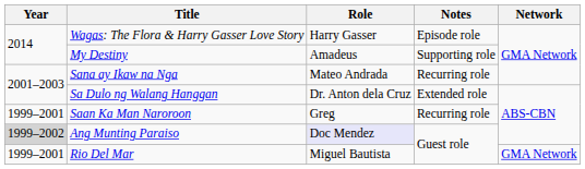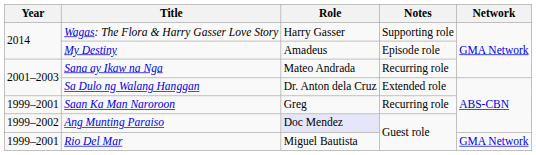 <table class="wikitable">
 <tr>
 <th>Year</th>
 <th>Title</th>
 <th>Role</th>
 <th>Notes</th>
 <th>Network</th>
 </tr>
 <tr>
 <td rowspan="2">2014</td>
 <td><em><a href='#'>Wagas</a>: The Flora & Harry Gasser Love Story</em></td>
 <td>Harry Gasser</td>
-<td>Episode role</td>
+<td>Supporting role</td>
 <td rowspan="3"><a href='#'>GMA Network</a></td>
 </tr>
 <tr>
 <td><em><a href='#'>My Destiny</a></em></td>
 <td>Amadeus</td>
-<td>Supporting role</td>
+<td>Episode role</td>
 </tr>
 <tr>
 <td rowspan="2">2001–2003</td>
 <td><em><a href='#'>Sana ay Ikaw na Nga</a></em></td>
 <td>Mateo Andrada</td>
 <td>Recurring role</td>
 </tr>
 <tr>
 <td><em><a href='#'>Sa Dulo ng Walang Hanggan</a></em></td>
 <td>Dr. Anton dela Cruz</td>
 <td>Extended role</td>
 <td rowspan="3"><a href='#'>ABS-CBN</a></td>
 </tr>
 <tr>
 <td>1999–2001</td>
 <td><em><a href='#'>Saan Ka Man Naroroon</a></em></td>
 <td>Greg</td>
 <td>Recurring role</td>
 </tr>
 <tr>
-<td style="background: lightgrey;">1999–2002</td>
+<td>1999–2002</td>
 <td><em><a href='#'>Ang Munting Paraiso</a></em></td>
 <td style="background: lavender;">Doc Mendez</td>
 <td rowspan="2">Guest role</td>
 </tr>
 <tr>
 <td>1999–2001</td>
 <td><em><a href='#'>Rio Del Mar</a></em></td>
 <td>Miguel Bautista</td>
 <td><a href='#'>GMA Network</a></td>
 </tr>
 </table>
